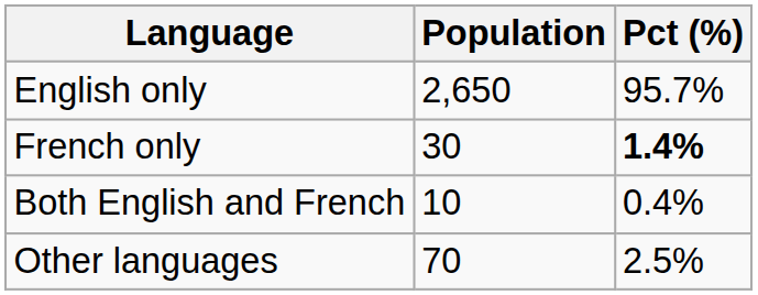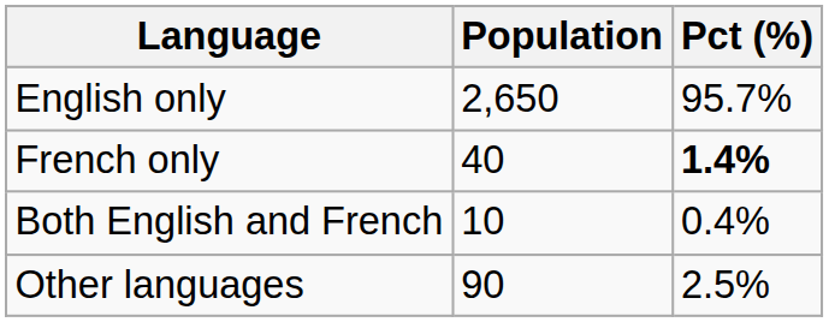 <table class="wikitable">
 <tr>
 <th>Language</th>
 <th>Population</th>
 <th>Pct (%)</th>
 </tr>
 <tr>
 <td>English only</td>
 <td>2,650</td>
 <td>95.7%</td>
 </tr>
 <tr>
 <td>French only</td>
-<td>30</td>
+<td>40</td>
 <td><strong>1.4%</strong></td>
 </tr>
 <tr>
 <td>Both English and French</td>
 <td>10</td>
 <td>0.4%</td>
 </tr>
 <tr>
 <td>Other languages</td>
-<td>70</td>
+<td>90</td>
 <td>2.5%</td>
 </tr>
 </table>
